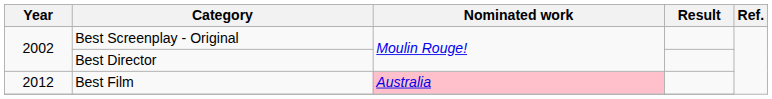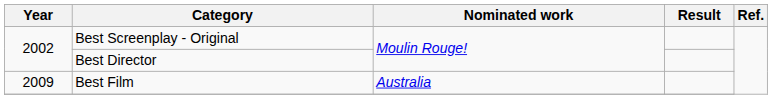 <table class=wikitable>
 <tr>
 <th scope="col" style="width:5em;">Year</th>
 <th scope="col" style="width:26em;">Category</th>
 <th scope="col" style="width:25em;">Nominated work</th>
 <th scope="col" style="width:5em;">Result</th>
 <th>Ref.</th>
 </tr>
 <tr>
 <td rowspan=2, style="text-align:center;">2002</td>
 <td>Best Screenplay - Original</td>
 <td rowspan="2"><em><a href='#'>Moulin Rouge!</a></em></td>
 <td></td>
 </tr>
 <tr>
 <td>Best Director</td>
 <td></td>
 </tr>
 <tr>
-<td style="text-align:center;">2012</td>
+<td style="text-align:center;">2009</td>
 <td>Best Film</td>
-<td style="background: pink;"><em><a href='#'>Australia</a></em></td>
+<td><em><a href='#'>Australia</a></em></td>
 <td></td>
 </tr>
 <tr>
 </tr>
 </table>
